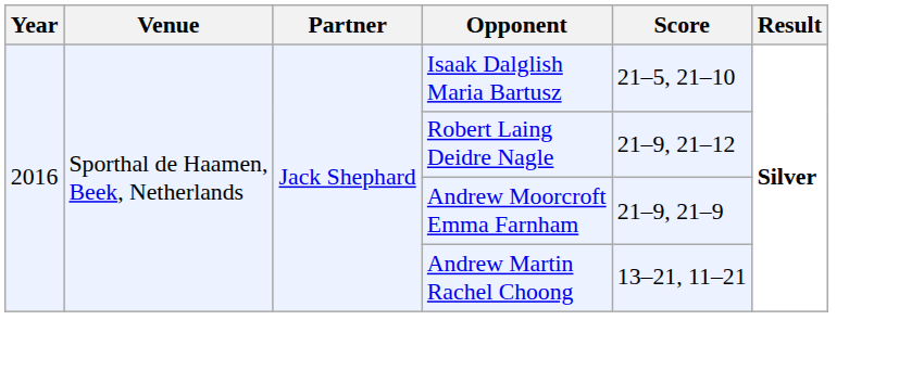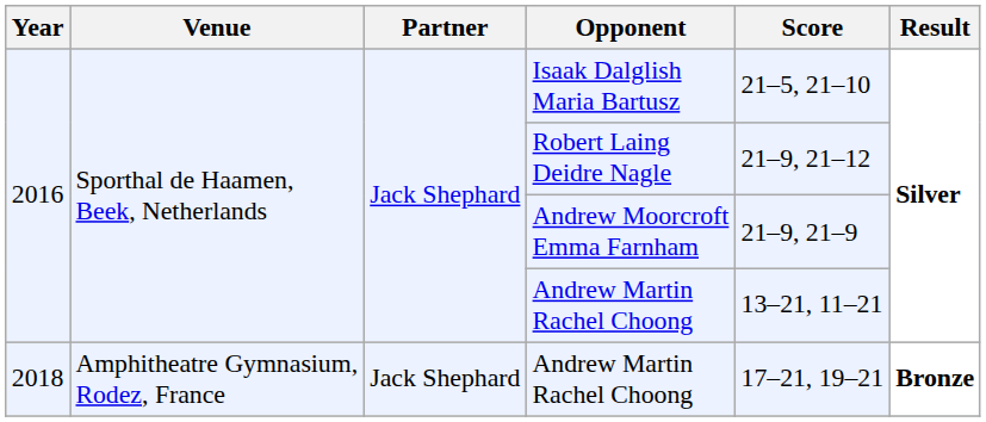 <table class="sortable wikitable" style="font-size: 90%;">
 <tr>
 <th>Year</th>
 <th>Venue</th>
 <th>Partner</th>
 <th>Opponent</th>
 <th>Score</th>
 <th>Result</th>
 </tr>
 <tr style="background:#ECF2FF">
 <td rowspan="4" align="center">2016</td>
 <td rowspan="4" align="left">Sporthal de Haamen,<br><a href='#'>Beek</a>, Netherlands</td>
 <td rowspan="4"> <a href='#'>Jack Shephard</a></td>
 <td align="left"> <a href='#'>Isaak Dalglish</a><br> <a href='#'>Maria Bartusz</a></td>
 <td align="left">21–5, 21–10</td>
 <td rowspan="4" style="text-align:left; background:white"> <strong>Silver</strong></td>
 </tr>
 <tr style="background:#ECF2FF">
 <td align="left"> <a href='#'>Robert Laing</a><br> <a href='#'>Deidre Nagle</a></td>
 <td align="left">21–9, 21–12</td>
 </tr>
 <tr style="background:#ECF2FF">
 <td align="left"> <a href='#'>Andrew Moorcroft</a><br> <a href='#'>Emma Farnham</a></td>
 <td align="left">21–9, 21–9</td>
 </tr>
 <tr style="background:#ECF2FF">
 <td align="left"> <a href='#'>Andrew Martin</a><br> <a href='#'>Rachel Choong</a></td>
 <td align="left">13–21, 11–21</td>
 </tr>
+<tr style="background:#ECF2FF">
+<td align="center">2018</td>
+<td align="left">Amphitheatre Gymnasium,<br><a href='#'>Rodez</a>, France</td>
+<td> Jack Shephard</td>
+<td align="left"> Andrew Martin<br> Rachel Choong</td>
+<td align="left">17–21, 19–21</td>
+<td style="text-align:left; background:white"> <strong>Bronze</strong></td>
+</tr>
 </table>
